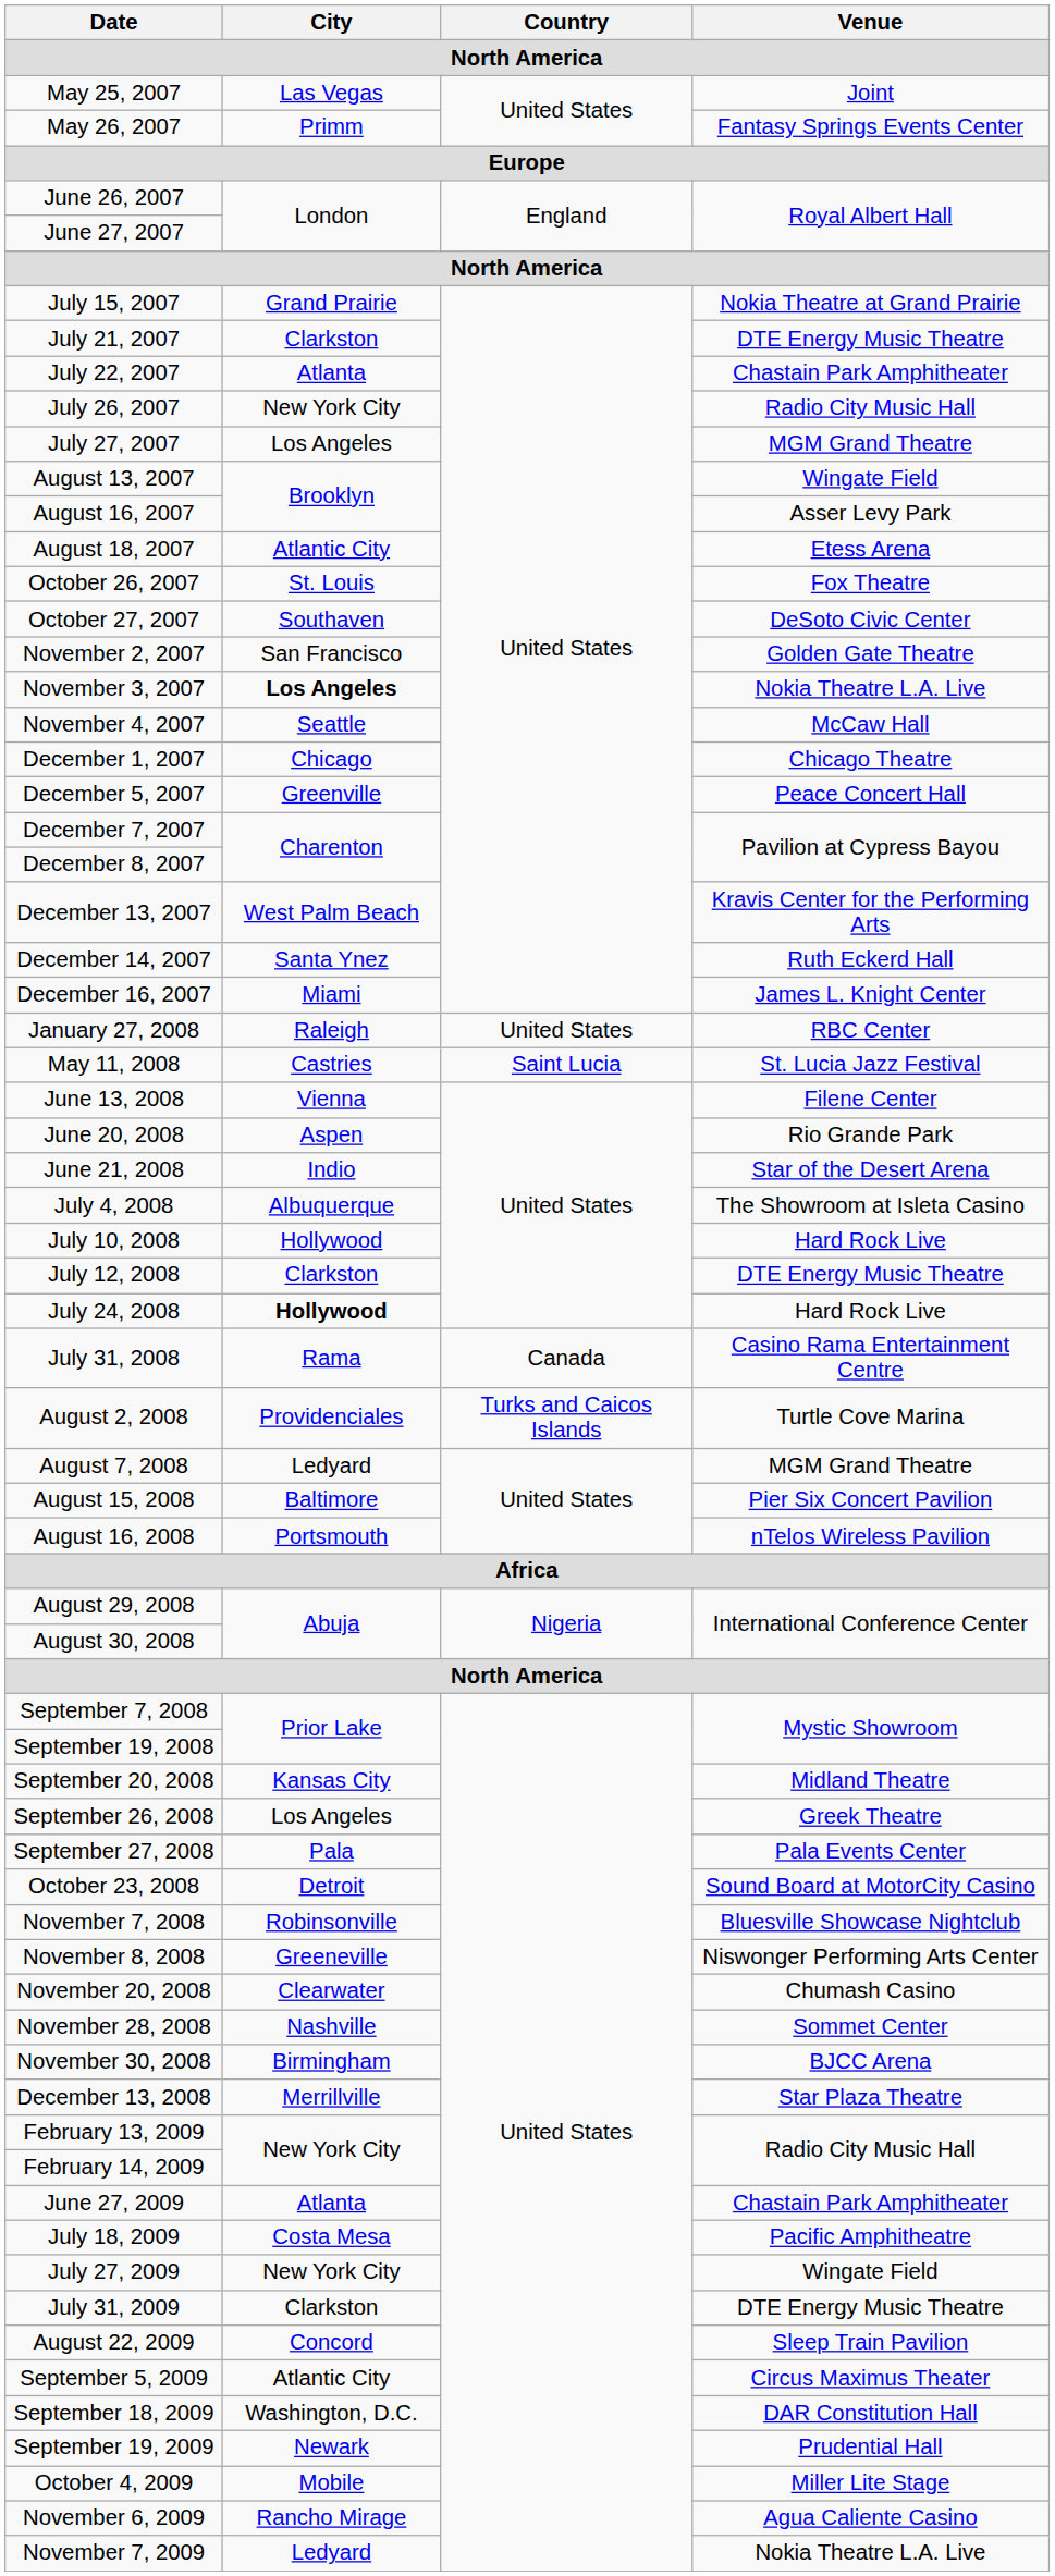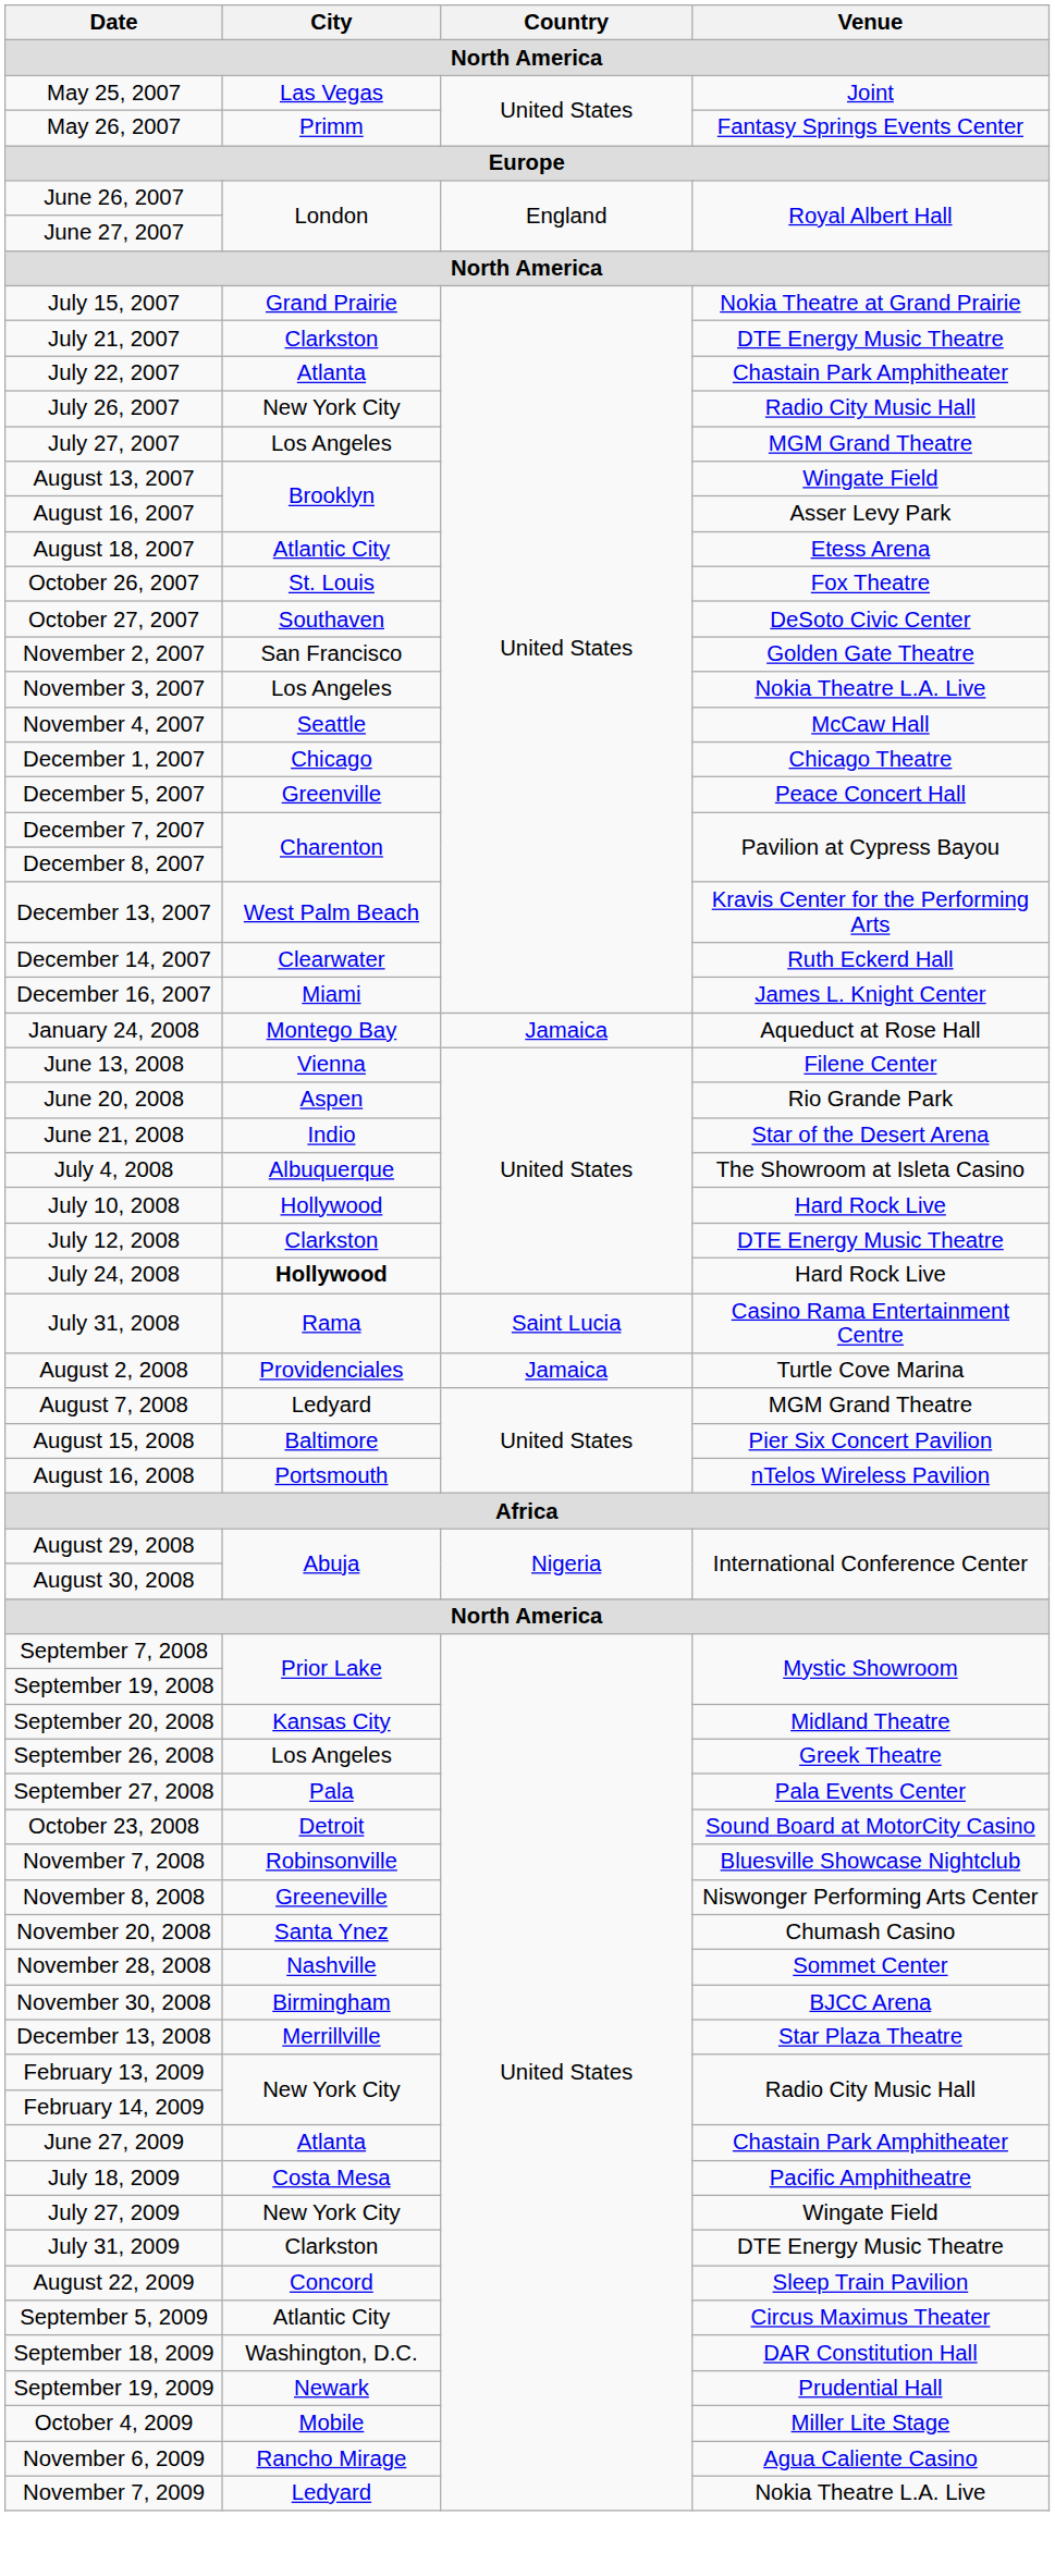 <table class="wikitable" style="text-align:center;">
 <tr>
 <th width="150">Date</th>
 <th width="150">City</th>
 <th width="175">Country</th>
 <th width="250">Venue</th>
 </tr>
 <tr bgcolor="DDDDDD">
 <td colspan=4><strong>North America</strong></td>
 </tr>
 <tr>
 <td>May 25, 2007</td>
 <td><a href='#'>Las Vegas</a></td>
 <td rowspan="2">United States</td>
 <td><a href='#'>Joint</a></td>
 </tr>
 <tr>
 <td>May 26, 2007</td>
 <td><a href='#'>Primm</a></td>
 <td><a href='#'>Fantasy Springs Events Center</a></td>
 </tr>
 <tr bgcolor="DDDDDD">
 <td colspan=4><strong>Europe</strong></td>
 </tr>
 <tr>
 <td>June 26, 2007</td>
 <td rowspan="2">London</td>
 <td rowspan="2">England</td>
 <td rowspan="2"><a href='#'>Royal Albert Hall</a></td>
 </tr>
 <tr>
 <td>June 27, 2007</td>
 </tr>
 <tr bgcolor="DDDDDD">
 <td colspan=4><strong>North America</strong></td>
 </tr>
 <tr>
 <td>July 15, 2007</td>
 <td><a href='#'>Grand Prairie</a></td>
 <td rowspan="20">United States</td>
 <td><a href='#'>Nokia Theatre at Grand Prairie</a></td>
 </tr>
 <tr>
 <td>July 21, 2007</td>
 <td><a href='#'>Clarkston</a></td>
 <td><a href='#'>DTE Energy Music Theatre</a></td>
 </tr>
 <tr>
 <td>July 22, 2007</td>
 <td><a href='#'>Atlanta</a></td>
 <td><a href='#'>Chastain Park Amphitheater</a></td>
 </tr>
 <tr>
 <td>July 26, 2007</td>
 <td>New York City</td>
 <td><a href='#'>Radio City Music Hall</a></td>
 </tr>
 <tr>
 <td>July 27, 2007</td>
 <td>Los Angeles</td>
 <td><a href='#'>MGM Grand Theatre</a></td>
 </tr>
 <tr>
 <td>August 13, 2007</td>
 <td rowspan="2"><a href='#'>Brooklyn</a></td>
 <td><a href='#'>Wingate Field</a></td>
 </tr>
 <tr>
 <td>August 16, 2007</td>
 <td>Asser Levy Park</td>
 </tr>
 <tr>
 <td>August 18, 2007</td>
 <td><a href='#'>Atlantic City</a></td>
 <td><a href='#'>Etess Arena</a></td>
 </tr>
 <tr>
 <td>October 26, 2007</td>
 <td><a href='#'>St. Louis</a></td>
 <td><a href='#'>Fox Theatre</a></td>
 </tr>
 <tr>
 <td>October 27, 2007</td>
 <td><a href='#'>Southaven</a></td>
 <td><a href='#'>DeSoto Civic Center</a></td>
 </tr>
 <tr>
 <td>November 2, 2007</td>
 <td>San Francisco</td>
 <td><a href='#'>Golden Gate Theatre</a></td>
 </tr>
 <tr>
 <td>November 3, 2007</td>
-<td><strong>Los Angeles</strong></td>
+<td>Los Angeles</td>
 <td><a href='#'>Nokia Theatre L.A. Live</a></td>
 </tr>
 <tr>
 <td>November 4, 2007</td>
 <td><a href='#'>Seattle</a></td>
 <td><a href='#'>McCaw Hall</a></td>
 </tr>
 <tr>
 <td>December 1, 2007</td>
 <td><a href='#'>Chicago</a></td>
 <td><a href='#'>Chicago Theatre</a></td>
 </tr>
 <tr>
 <td>December 5, 2007</td>
 <td><a href='#'>Greenville</a></td>
 <td><a href='#'>Peace Concert Hall</a></td>
 </tr>
 <tr>
 <td>December 7, 2007</td>
 <td rowspan="2"><a href='#'>Charenton</a></td>
 <td rowspan="2">Pavilion at Cypress Bayou</td>
 </tr>
 <tr>
 <td>December 8, 2007</td>
 </tr>
 <tr>
 <td>December 13, 2007</td>
 <td><a href='#'>West Palm Beach</a></td>
 <td><a href='#'>Kravis Center for the Performing Arts</a></td>
 </tr>
 <tr>
 <td>December 14, 2007</td>
-<td><a href='#'>Santa Ynez</a></td>
+<td><a href='#'>Clearwater</a></td>
 <td><a href='#'>Ruth Eckerd Hall</a></td>
 </tr>
 <tr>
 <td>December 16, 2007</td>
 <td><a href='#'>Miami</a></td>
 <td><a href='#'>James L. Knight Center</a></td>
 </tr>
 <tr>
-<td>January 27, 2008</td>
-<td><a href='#'>Raleigh</a></td>
-<td rowspan="1">United States</td>
-<td><a href='#'>RBC Center</a></td>
-</tr>
-<tr>
-<td>May 11, 2008</td>
-<td><a href='#'>Castries</a></td>
-<td><a href='#'>Saint Lucia</a></td>
-<td><a href='#'>St. Lucia Jazz Festival</a></td>
+<td>January 24, 2008</td>
+<td><a href='#'>Montego Bay</a></td>
+<td><a href='#'>Jamaica</a></td>
+<td>Aqueduct at Rose Hall</td>
 </tr>
 <tr>
 <td>June 13, 2008</td>
 <td><a href='#'>Vienna</a></td>
 <td rowspan="7">United States</td>
 <td><a href='#'>Filene Center</a></td>
 </tr>
 <tr>
 <td>June 20, 2008</td>
 <td><a href='#'>Aspen</a></td>
 <td>Rio Grande Park</td>
 </tr>
 <tr>
 <td>June 21, 2008</td>
 <td><a href='#'>Indio</a></td>
 <td><a href='#'>Star of the Desert Arena</a></td>
 </tr>
 <tr>
 <td>July 4, 2008</td>
 <td><a href='#'>Albuquerque</a></td>
 <td>The Showroom at Isleta Casino</td>
 </tr>
 <tr>
 <td>July 10, 2008</td>
 <td><a href='#'>Hollywood</a></td>
 <td><a href='#'>Hard Rock Live</a></td>
 </tr>
 <tr>
 <td>July 12, 2008</td>
 <td><a href='#'>Clarkston</a></td>
 <td><a href='#'>DTE Energy Music Theatre</a></td>
 </tr>
 <tr>
 <td>July 24, 2008</td>
 <td><strong>Hollywood</strong></td>
 <td>Hard Rock Live</td>
 </tr>
 <tr>
 <td>July 31, 2008</td>
 <td><a href='#'>Rama</a></td>
-<td>Canada</td>
+<td><a href='#'>Saint Lucia</a></td>
 <td><a href='#'>Casino Rama Entertainment Centre</a></td>
 </tr>
 <tr>
 <td>August 2, 2008</td>
 <td><a href='#'>Providenciales</a></td>
-<td><a href='#'>Turks and Caicos Islands</a></td>
+<td><a href='#'>Jamaica</a></td>
 <td>Turtle Cove Marina</td>
 </tr>
 <tr>
 <td>August 7, 2008</td>
 <td>Ledyard</td>
 <td rowspan="3">United States</td>
 <td>MGM Grand Theatre</td>
 </tr>
 <tr>
 <td>August 15, 2008</td>
 <td><a href='#'>Baltimore</a></td>
 <td><a href='#'>Pier Six Concert Pavilion</a></td>
 </tr>
 <tr>
 <td>August 16, 2008</td>
 <td><a href='#'>Portsmouth</a></td>
 <td><a href='#'>nTelos Wireless Pavilion</a></td>
 </tr>
 <tr bgcolor="DDDDDD">
 <td colspan=4><strong>Africa</strong></td>
 </tr>
 <tr>
 <td>August 29, 2008</td>
 <td rowspan="2"><a href='#'>Abuja</a></td>
 <td rowspan="2"><a href='#'>Nigeria</a></td>
 <td rowspan="2">International Conference Center</td>
 </tr>
 <tr>
 <td>August 30, 2008</td>
 </tr>
 <tr bgcolor="DDDDDD">
 <td colspan=4><strong>North America</strong></td>
 </tr>
 <tr>
 <td>September 7, 2008</td>
 <td rowspan="2"><a href='#'>Prior Lake</a></td>
 <td rowspan="25">United States</td>
 <td rowspan="2"><a href='#'>Mystic Showroom</a></td>
 </tr>
 <tr>
 <td>September 19, 2008</td>
 </tr>
 <tr>
 <td>September 20, 2008</td>
 <td><a href='#'>Kansas City</a></td>
 <td><a href='#'>Midland Theatre</a></td>
 </tr>
 <tr>
 <td>September 26, 2008</td>
 <td>Los Angeles</td>
 <td><a href='#'>Greek Theatre</a></td>
 </tr>
 <tr>
 <td>September 27, 2008</td>
 <td><a href='#'>Pala</a></td>
 <td><a href='#'>Pala Events Center</a></td>
 </tr>
 <tr>
 <td>October 23, 2008</td>
 <td><a href='#'>Detroit</a></td>
 <td><a href='#'>Sound Board at MotorCity Casino</a></td>
 </tr>
 <tr>
 <td>November 7, 2008</td>
 <td><a href='#'>Robinsonville</a></td>
 <td><a href='#'>Bluesville Showcase Nightclub</a></td>
 </tr>
 <tr>
 <td>November 8, 2008</td>
 <td><a href='#'>Greeneville</a></td>
 <td>Niswonger Performing Arts Center</td>
 </tr>
 <tr>
 <td>November 20, 2008</td>
-<td><a href='#'>Clearwater</a></td>
+<td><a href='#'>Santa Ynez</a></td>
 <td>Chumash Casino</td>
 </tr>
 <tr>
 <td>November 28, 2008</td>
 <td><a href='#'>Nashville</a></td>
 <td><a href='#'>Sommet Center</a></td>
 </tr>
 <tr>
 <td>November 30, 2008</td>
 <td><a href='#'>Birmingham</a></td>
 <td><a href='#'>BJCC Arena</a></td>
 </tr>
 <tr>
 <td>December 13, 2008</td>
 <td><a href='#'>Merrillville</a></td>
 <td><a href='#'>Star Plaza Theatre</a></td>
 </tr>
 <tr>
 <td>February 13, 2009</td>
 <td rowspan="2">New York City</td>
 <td rowspan="2">Radio City Music Hall</td>
 </tr>
 <tr>
 <td>February 14, 2009</td>
 </tr>
 <tr>
 <td>June 27, 2009</td>
 <td><a href='#'>Atlanta</a></td>
 <td><a href='#'>Chastain Park Amphitheater</a></td>
 </tr>
 <tr>
 <td>July 18, 2009</td>
 <td><a href='#'>Costa Mesa</a></td>
 <td><a href='#'>Pacific Amphitheatre</a></td>
 </tr>
 <tr>
 <td>July 27, 2009</td>
 <td>New York City</td>
 <td>Wingate Field</td>
 </tr>
 <tr>
 <td>July 31, 2009</td>
 <td>Clarkston</td>
 <td>DTE Energy Music Theatre</td>
 </tr>
 <tr>
 <td>August 22, 2009</td>
 <td><a href='#'>Concord</a></td>
 <td><a href='#'>Sleep Train Pavilion</a></td>
 </tr>
 <tr>
 <td>September 5, 2009</td>
 <td>Atlantic City</td>
 <td><a href='#'>Circus Maximus Theater</a></td>
 </tr>
 <tr>
 <td>September 18, 2009</td>
 <td>Washington, D.C.</td>
 <td><a href='#'>DAR Constitution Hall</a></td>
 </tr>
 <tr>
 <td>September 19, 2009</td>
 <td><a href='#'>Newark</a></td>
 <td><a href='#'>Prudential Hall</a></td>
 </tr>
 <tr>
 <td>October 4, 2009</td>
 <td><a href='#'>Mobile</a></td>
 <td><a href='#'>Miller Lite Stage</a></td>
 </tr>
 <tr>
 <td>November 6, 2009</td>
 <td><a href='#'>Rancho Mirage</a></td>
 <td><a href='#'>Agua Caliente Casino</a></td>
 </tr>
 <tr>
 <td>November 7, 2009</td>
 <td><a href='#'>Ledyard</a></td>
 <td>Nokia Theatre L.A. Live</td>
 </tr>
 </table>
